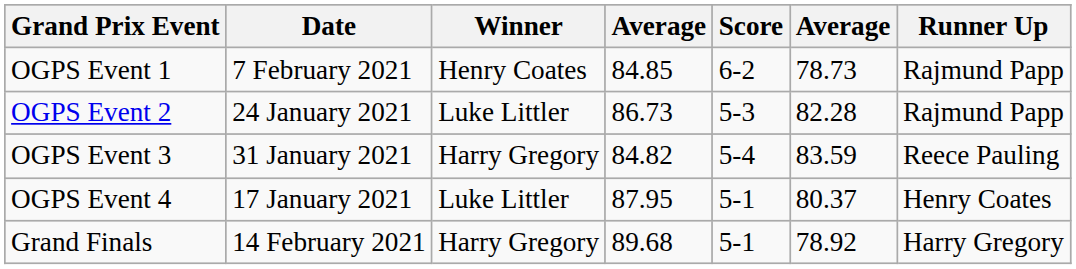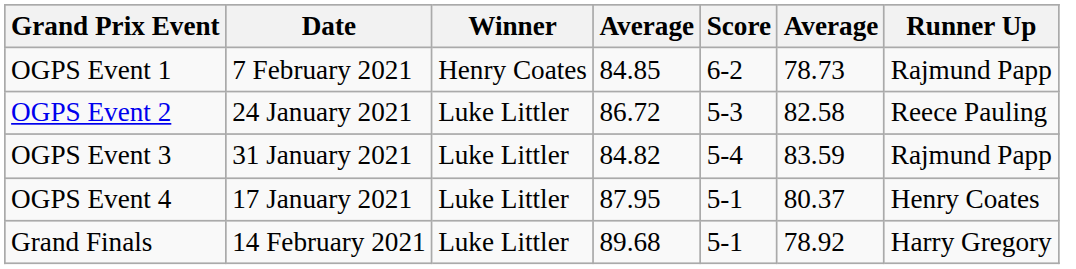 <table class="wikitable">
 <tr>
 <th>Grand Prix Event</th>
 <th>Date</th>
 <th>Winner</th>
 <th>Average</th>
 <th>Score</th>
 <th>Average</th>
 <th>Runner Up</th>
 </tr>
 <tr>
 <td>OGPS Event 1</td>
 <td>7 February 2021</td>
 <td>Henry Coates </td>
 <td>84.85</td>
 <td>6-2</td>
 <td>78.73</td>
 <td>Rajmund Papp </td>
 </tr>
 <tr>
 <td><a href='#'>OGPS Event 2</a></td>
 <td>24 January 2021</td>
 <td>Luke Littler </td>
-<td>86.73</td>
+<td>86.72</td>
 <td>5-3</td>
-<td>82.28</td>
-<td>Rajmund Papp </td>
+<td>82.58</td>
+<td>Reece Pauling </td>
 </tr>
 <tr>
 <td>OGPS Event 3</td>
 <td>31 January 2021</td>
-<td>Harry Gregory </td>
+<td>Luke Littler </td>
 <td>84.82</td>
 <td>5-4</td>
 <td>83.59</td>
-<td>Reece Pauling </td>
+<td>Rajmund Papp </td>
 </tr>
 <tr>
 <td>OGPS Event 4</td>
 <td>17 January 2021</td>
 <td>Luke Littler </td>
 <td>87.95</td>
 <td>5-1</td>
 <td>80.37</td>
 <td>Henry Coates </td>
 </tr>
 <tr>
 <td>Grand Finals</td>
 <td>14 February 2021</td>
-<td>Harry Gregory </td>
+<td>Luke Littler </td>
 <td>89.68</td>
 <td>5-1</td>
 <td>78.92</td>
 <td>Harry Gregory </td>
 </tr>
 </table>
